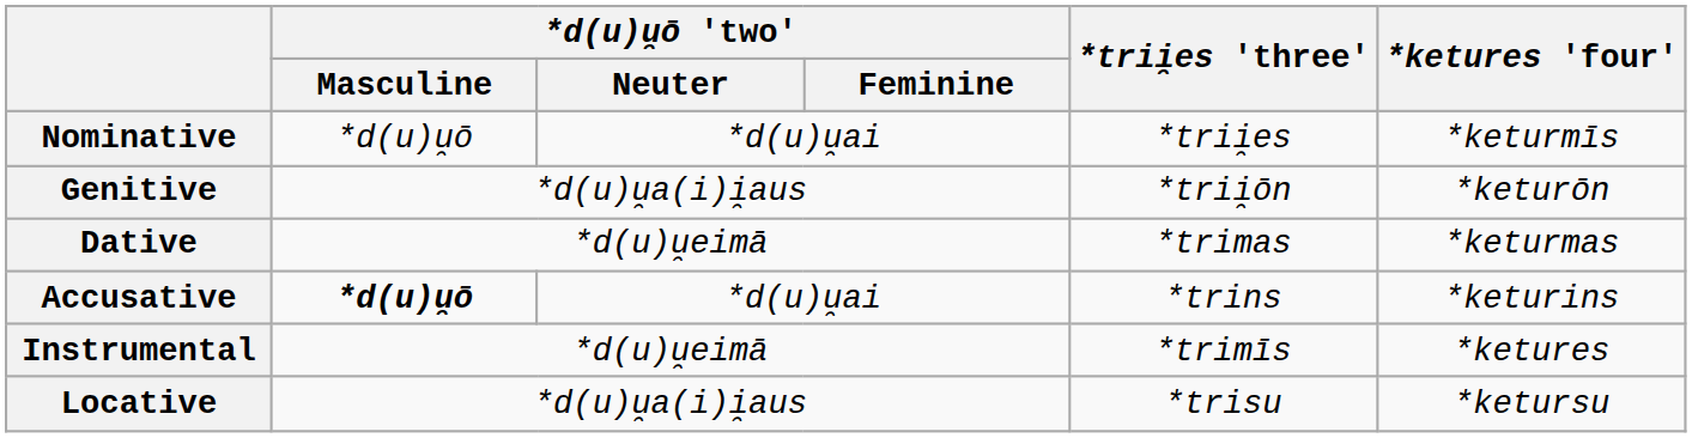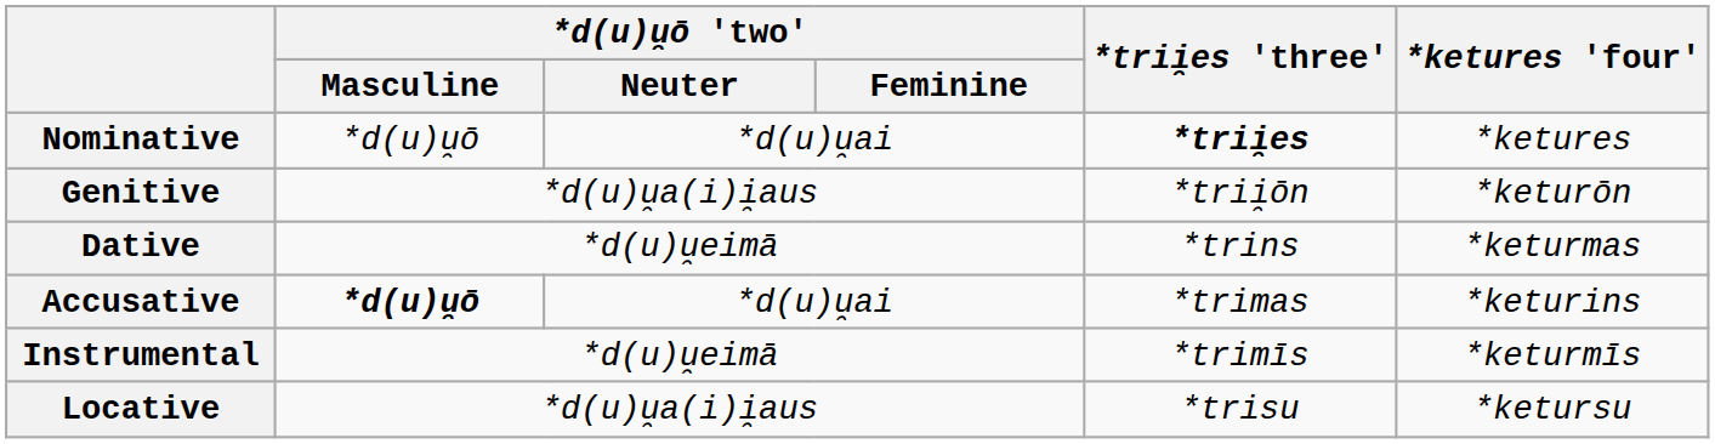 <table class="wikitable" style="text-align:center;">
 <tr>
 <th rowspan="2" style="width:100px"></th>
 <th colspan="3"><em>*d(u)u̯ō</em> 'two'</th>
 <th rowspan="2"><em>*trii̯es</em> 'three'</th>
 <th rowspan="2"><em>*ketures</em> 'four'</th>
 </tr>
 <tr>
 <th style="width:100px">Masculine</th>
 <th style="width:100px">Neuter</th>
 <th style="width:100px">Feminine</th>
 </tr>
 <tr>
 <th>Nominative</th>
 <td><em>*d(u)u̯ō</em></td>
 <td colspan="2"><em>*d(u)u̯ai</em></td>
-<td><em>*trii̯es</em></td>
-<td><em>*keturmīs</em></td>
+<td><strong><em>*trii̯es</em></strong></td>
+<td><em>*ketures</em></td>
 </tr>
 <tr>
 <th>Genitive</th>
 <td colspan="3"><em>*d(u)u̯a(i)i̯aus</em></td>
 <td><em>*trii̯ōn</em></td>
 <td><em>*keturōn</em></td>
 </tr>
 <tr>
 <th>Dative</th>
 <td colspan="3"><em>*d(u)u̯eimā</em></td>
-<td><em>*trimas</em></td>
+<td><em>*trins</em></td>
 <td><em>*keturmas</em></td>
 </tr>
 <tr>
 <th>Accusative</th>
 <td><strong><em>*d(u)u̯ō</em></strong></td>
 <td colspan="2"><em>*d(u)u̯ai</em></td>
-<td><em>*trins</em></td>
+<td><em>*trimas</em></td>
 <td><em>*keturins</em></td>
 </tr>
 <tr>
 <th>Instrumental</th>
 <td colspan="3"><em>*d(u)u̯eimā</em></td>
 <td><em>*trimīs</em></td>
-<td><em>*ketures</em></td>
+<td><em>*keturmīs</em></td>
 </tr>
 <tr>
 <th>Locative</th>
 <td colspan="3"><em>*d(u)u̯a(i)i̯aus</em></td>
 <td><em>*trisu</em></td>
 <td><em>*ketursu</em></td>
 </tr>
 </table>
